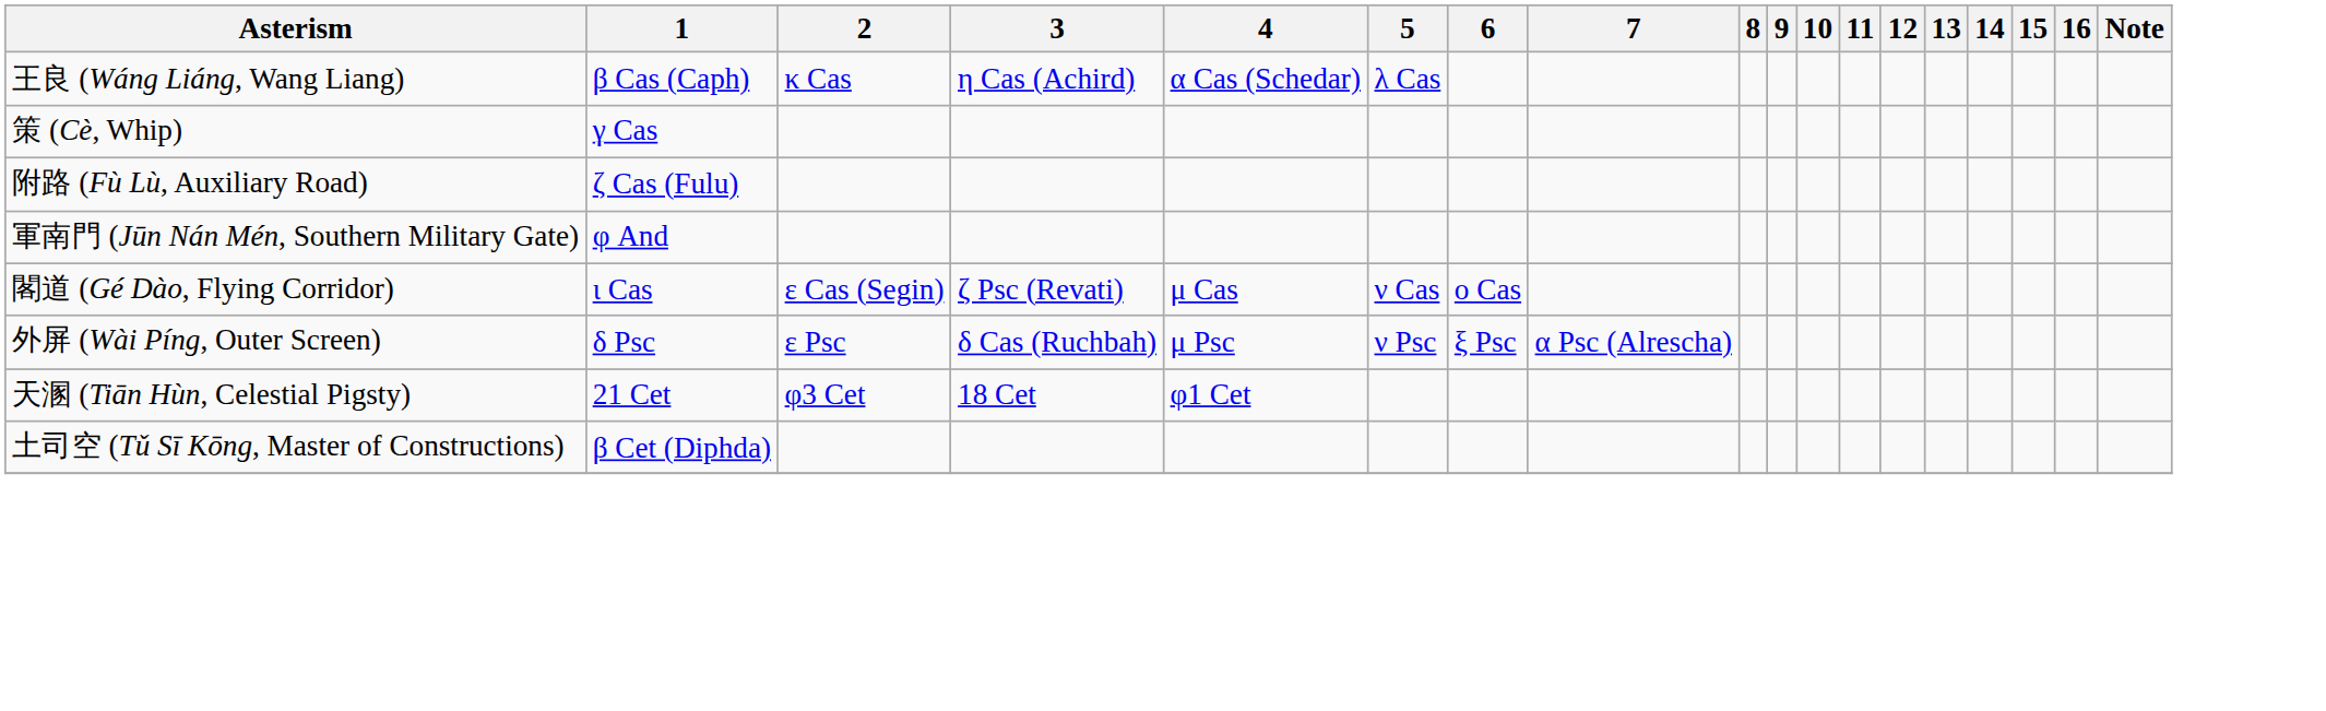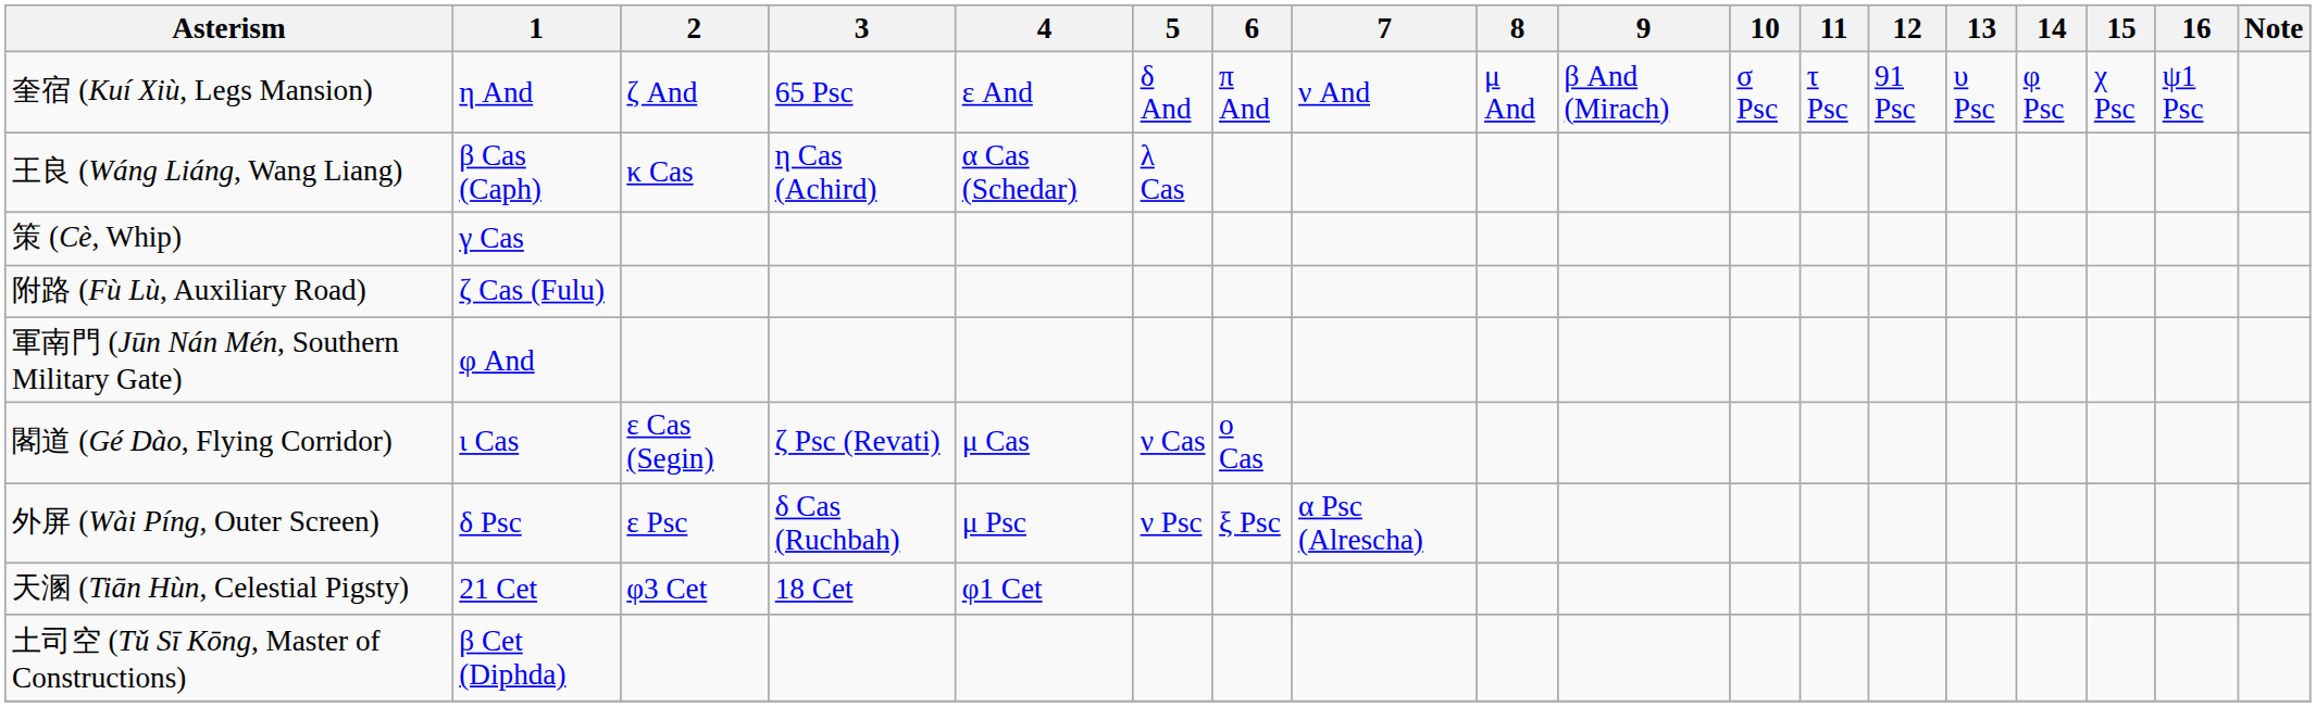 <table class = "wikitable">
 <tr>
 <th>Asterism</th>
 <th>1</th>
 <th>2</th>
 <th>3</th>
 <th>4</th>
 <th>5</th>
 <th>6</th>
 <th>7</th>
 <th>8</th>
 <th>9</th>
 <th>10</th>
 <th>11</th>
 <th>12</th>
 <th>13</th>
 <th>14</th>
 <th>15</th>
 <th>16</th>
 <th>Note</th>
+</tr>
+<tr>
+<td>奎宿 (<em>Kuí Xiù</em>, Legs Mansion)</td>
+<td><a href='#'>η And</a></td>
+<td><a href='#'>ζ And</a></td>
+<td><a href='#'>65 Psc</a></td>
+<td><a href='#'>ε And</a></td>
+<td><a href='#'>δ And</a></td>
+<td><a href='#'>π And</a></td>
+<td><a href='#'>ν And</a></td>
+<td><a href='#'>μ And</a></td>
+<td><a href='#'>β And (Mirach)</a></td>
+<td><a href='#'>σ Psc</a></td>
+<td><a href='#'>τ Psc</a></td>
+<td><a href='#'>91 Psc</a></td>
+<td><a href='#'>υ Psc</a></td>
+<td><a href='#'>φ Psc</a></td>
+<td><a href='#'>χ Psc</a></td>
+<td><a href='#'>ψ1 Psc</a></td>
+<td></td>
 </tr>
 <tr>
 <td>王良 (<em>Wáng Liáng</em>, Wang Liang)</td>
 <td><a href='#'>β Cas (Caph)</a></td>
 <td><a href='#'>κ Cas</a></td>
 <td><a href='#'>η Cas (Achird)</a></td>
 <td><a href='#'>α Cas (Schedar)</a></td>
 <td><a href='#'>λ Cas</a></td>
 <td></td>
 <td></td>
 <td></td>
 <td></td>
 <td></td>
 <td></td>
 <td></td>
 <td></td>
 <td></td>
 <td></td>
 <td></td>
 <td></td>
 </tr>
 <tr>
 <td>策 (<em>Cè</em>, Whip)</td>
 <td><a href='#'>γ Cas</a></td>
 <td></td>
 <td></td>
 <td></td>
 <td></td>
 <td></td>
 <td></td>
 <td></td>
 <td></td>
 <td></td>
 <td></td>
 <td></td>
 <td></td>
 <td></td>
 <td></td>
 <td></td>
 <td></td>
 </tr>
 <tr>
 <td>附路 (<em>Fù Lù</em>, Auxiliary Road)</td>
 <td><a href='#'>ζ Cas (Fulu)</a></td>
 <td></td>
 <td></td>
 <td></td>
 <td></td>
 <td></td>
 <td></td>
 <td></td>
 <td></td>
 <td></td>
 <td></td>
 <td></td>
 <td></td>
 <td></td>
 <td></td>
 <td></td>
 <td></td>
 </tr>
 <tr>
 <td>軍南門 (<em>Jūn Nán Mén</em>, Southern Military Gate)</td>
 <td><a href='#'>φ And</a></td>
 <td></td>
 <td></td>
 <td></td>
 <td></td>
 <td></td>
 <td></td>
 <td></td>
 <td></td>
 <td></td>
 <td></td>
 <td></td>
 <td></td>
 <td></td>
 <td></td>
 <td></td>
 <td></td>
 </tr>
 <tr>
 <td>閣道 (<em>Gé Dào</em>, Flying Corridor)</td>
 <td><a href='#'>ι Cas</a></td>
 <td><a href='#'>ε Cas (Segin)</a></td>
 <td><a href='#'>ζ Psc (Revati)</a></td>
 <td><a href='#'>μ Cas</a></td>
 <td><a href='#'>ν Cas</a></td>
 <td><a href='#'>ο Cas</a></td>
 <td></td>
 <td></td>
 <td></td>
 <td></td>
 <td></td>
 <td></td>
 <td></td>
 <td></td>
 <td></td>
 <td></td>
 <td></td>
 </tr>
 <tr>
 <td>外屏 (<em>Wài Píng</em>, Outer Screen)</td>
 <td><a href='#'>δ Psc</a></td>
 <td><a href='#'>ε Psc</a></td>
 <td><a href='#'>δ Cas (Ruchbah)</a></td>
 <td><a href='#'>μ Psc</a></td>
 <td><a href='#'>ν Psc</a></td>
 <td><a href='#'>ξ Psc</a></td>
 <td><a href='#'>α Psc (Alrescha)</a></td>
 <td></td>
 <td></td>
 <td></td>
 <td></td>
 <td></td>
 <td></td>
 <td></td>
 <td></td>
 <td></td>
 <td></td>
 </tr>
 <tr>
 <td>天溷 (<em>Tiān Hùn</em>, Celestial Pigsty)</td>
 <td><a href='#'>21 Cet</a></td>
 <td><a href='#'>φ3 Cet</a></td>
 <td><a href='#'>18 Cet</a></td>
 <td><a href='#'>φ1 Cet</a></td>
 <td></td>
 <td></td>
 <td></td>
 <td></td>
 <td></td>
 <td></td>
 <td></td>
 <td></td>
 <td></td>
 <td></td>
 <td></td>
 <td></td>
 <td></td>
 </tr>
 <tr>
 <td>土司空 (<em>Tǔ Sī Kōng</em>, Master of Constructions)</td>
 <td><a href='#'>β Cet (Diphda)</a></td>
 <td></td>
 <td></td>
 <td></td>
 <td></td>
 <td></td>
 <td></td>
 <td></td>
 <td></td>
 <td></td>
 <td></td>
 <td></td>
 <td></td>
 <td></td>
 <td></td>
 <td></td>
 <td></td>
 </tr>
 <tr>
 </tr>
 </table>
